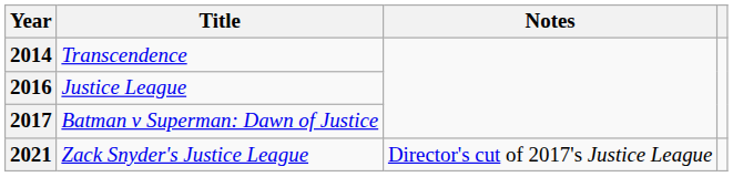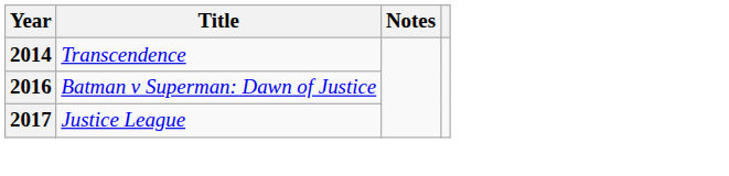 <table class="wikitable plainrowheaders">
 <tr>
 <th>Year</th>
 <th>Title</th>
 <th>Notes</th>
 <th></th>
 </tr>
 <tr>
 <th scope=row>2014</th>
 <td><em><a href='#'>Transcendence</a></em></td>
 <td rowspan=3></td>
 <td rowspan=3 style="text-align:center;"></td>
 </tr>
 <tr>
 <th scope=row>2016</th>
-<td><em><a href='#'>Justice League</a></em></td>
+<td><em><a href='#'>Batman v Superman: Dawn of Justice</a></em></td>
 </tr>
 <tr>
 <th scope=row>2017</th>
-<td><em><a href='#'>Batman v Superman: Dawn of Justice</a></em></td>
-</tr>
-<tr>
-<th scope=row>2021</th>
-<td><em><a href='#'>Zack Snyder's Justice League</a></em></td>
-<td><a href='#'>Director's cut</a> of 2017's <em>Justice League</em></td>
-<td style="text-align:center;"></td>
+<td><em><a href='#'>Justice League</a></em></td>
 </tr>
 </table>
